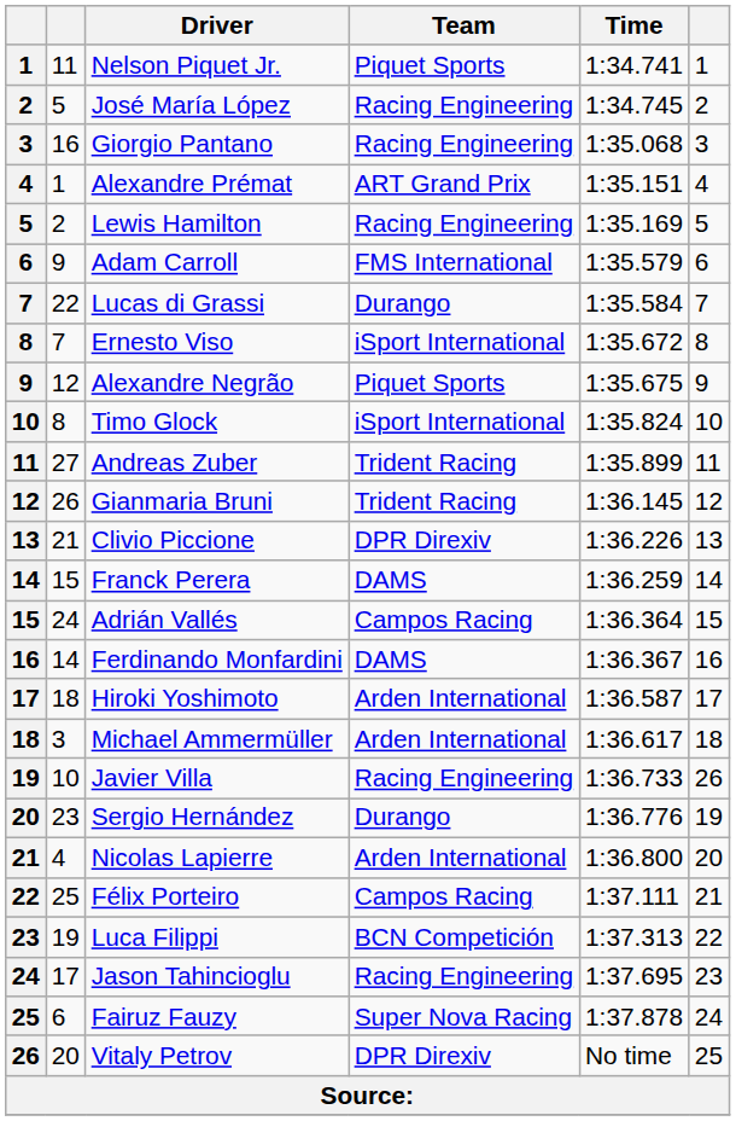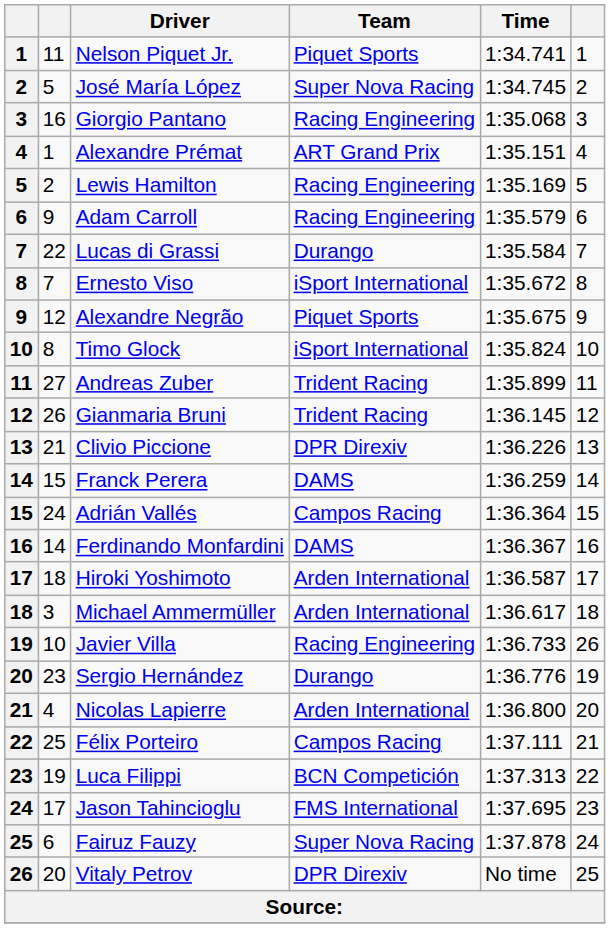 <table class="wikitable" style="font-size:85%">
 <tr>
 <th></th>
 <th></th>
 <th>Driver</th>
 <th>Team</th>
 <th>Time</th>
 <th></th>
 </tr>
 <tr>
 <th>1</th>
 <td>11</td>
 <td> <a href='#'>Nelson Piquet Jr.</a></td>
 <td><a href='#'>Piquet Sports</a></td>
 <td>1:34.741</td>
 <td>1</td>
 </tr>
 <tr>
 <th>2</th>
 <td>5</td>
 <td> <a href='#'>José María López</a></td>
-<td><a href='#'>Racing Engineering</a></td>
+<td><a href='#'>Super Nova Racing</a></td>
 <td>1:34.745</td>
 <td>2</td>
 </tr>
 <tr>
 <th>3</th>
 <td>16</td>
 <td> <a href='#'>Giorgio Pantano</a></td>
 <td><a href='#'>Racing Engineering</a></td>
 <td>1:35.068</td>
 <td>3</td>
 </tr>
 <tr>
 <th>4</th>
 <td>1</td>
 <td> <a href='#'>Alexandre Prémat</a></td>
 <td><a href='#'>ART Grand Prix</a></td>
 <td>1:35.151</td>
 <td>4</td>
 </tr>
 <tr>
 <th>5</th>
 <td>2</td>
 <td> <a href='#'>Lewis Hamilton</a></td>
 <td><a href='#'>Racing Engineering</a></td>
 <td>1:35.169</td>
 <td>5</td>
 </tr>
 <tr>
 <th>6</th>
 <td>9</td>
 <td> <a href='#'>Adam Carroll</a></td>
-<td><a href='#'>FMS International</a></td>
+<td><a href='#'>Racing Engineering</a></td>
 <td>1:35.579</td>
 <td>6</td>
 </tr>
 <tr>
 <th>7</th>
 <td>22</td>
 <td> <a href='#'>Lucas di Grassi</a></td>
 <td><a href='#'>Durango</a></td>
 <td>1:35.584</td>
 <td>7</td>
 </tr>
 <tr>
 <th>8</th>
 <td>7</td>
 <td> <a href='#'>Ernesto Viso</a></td>
 <td><a href='#'>iSport International</a></td>
 <td>1:35.672</td>
 <td>8</td>
 </tr>
 <tr>
 <th>9</th>
 <td>12</td>
 <td> <a href='#'>Alexandre Negrão</a></td>
 <td><a href='#'>Piquet Sports</a></td>
 <td>1:35.675</td>
 <td>9</td>
 </tr>
 <tr>
 <th>10</th>
 <td>8</td>
 <td> <a href='#'>Timo Glock</a></td>
 <td><a href='#'>iSport International</a></td>
 <td>1:35.824</td>
 <td>10</td>
 </tr>
 <tr>
 <th>11</th>
 <td>27</td>
 <td> <a href='#'>Andreas Zuber</a></td>
 <td><a href='#'>Trident Racing</a></td>
 <td>1:35.899</td>
 <td>11</td>
 </tr>
 <tr>
 <th>12</th>
 <td>26</td>
 <td> <a href='#'>Gianmaria Bruni</a></td>
 <td><a href='#'>Trident Racing</a></td>
 <td>1:36.145</td>
 <td>12</td>
 </tr>
 <tr>
 <th>13</th>
 <td>21</td>
 <td> <a href='#'>Clivio Piccione</a></td>
 <td><a href='#'>DPR Direxiv</a></td>
 <td>1:36.226</td>
 <td>13</td>
 </tr>
 <tr>
 <th>14</th>
 <td>15</td>
 <td> <a href='#'>Franck Perera</a></td>
 <td><a href='#'>DAMS</a></td>
 <td>1:36.259</td>
 <td>14</td>
 </tr>
 <tr>
 <th>15</th>
 <td>24</td>
 <td> <a href='#'>Adrián Vallés</a></td>
 <td><a href='#'>Campos Racing</a></td>
 <td>1:36.364</td>
 <td>15</td>
 </tr>
 <tr>
 <th>16</th>
 <td>14</td>
 <td> <a href='#'>Ferdinando Monfardini</a></td>
 <td><a href='#'>DAMS</a></td>
 <td>1:36.367</td>
 <td>16</td>
 </tr>
 <tr>
 <th>17</th>
 <td>18</td>
 <td> <a href='#'>Hiroki Yoshimoto</a></td>
 <td><a href='#'>Arden International</a></td>
 <td>1:36.587</td>
 <td>17</td>
 </tr>
 <tr>
 <th>18</th>
 <td>3</td>
 <td> <a href='#'>Michael Ammermüller</a></td>
 <td><a href='#'>Arden International</a></td>
 <td>1:36.617</td>
 <td>18</td>
 </tr>
 <tr>
 <th>19</th>
 <td>10</td>
 <td> <a href='#'>Javier Villa</a></td>
 <td><a href='#'>Racing Engineering</a></td>
 <td>1:36.733</td>
 <td>26</td>
 </tr>
 <tr>
 <th>20</th>
 <td>23</td>
 <td> <a href='#'>Sergio Hernández</a></td>
 <td><a href='#'>Durango</a></td>
 <td>1:36.776</td>
 <td>19</td>
 </tr>
 <tr>
 <th>21</th>
 <td>4</td>
 <td> <a href='#'>Nicolas Lapierre</a></td>
 <td><a href='#'>Arden International</a></td>
 <td>1:36.800</td>
 <td>20</td>
 </tr>
 <tr>
 <th>22</th>
 <td>25</td>
 <td> <a href='#'>Félix Porteiro</a></td>
 <td><a href='#'>Campos Racing</a></td>
 <td>1:37.111</td>
 <td>21</td>
 </tr>
 <tr>
 <th>23</th>
 <td>19</td>
 <td> <a href='#'>Luca Filippi</a></td>
 <td><a href='#'>BCN Competición</a></td>
 <td>1:37.313</td>
 <td>22</td>
 </tr>
 <tr>
 <th>24</th>
 <td>17</td>
 <td> <a href='#'>Jason Tahincioglu</a></td>
-<td><a href='#'>Racing Engineering</a></td>
+<td><a href='#'>FMS International</a></td>
 <td>1:37.695</td>
 <td>23</td>
 </tr>
 <tr>
 <th>25</th>
 <td>6</td>
 <td> <a href='#'>Fairuz Fauzy</a></td>
 <td><a href='#'>Super Nova Racing</a></td>
 <td>1:37.878</td>
 <td>24</td>
 </tr>
 <tr>
 <th>26</th>
 <td>20</td>
 <td> <a href='#'>Vitaly Petrov</a></td>
 <td><a href='#'>DPR Direxiv</a></td>
 <td>No time</td>
 <td>25</td>
 </tr>
 <tr>
 <th colspan="6">Source:</th>
 </tr>
 <tr>
 </tr>
 </table>
